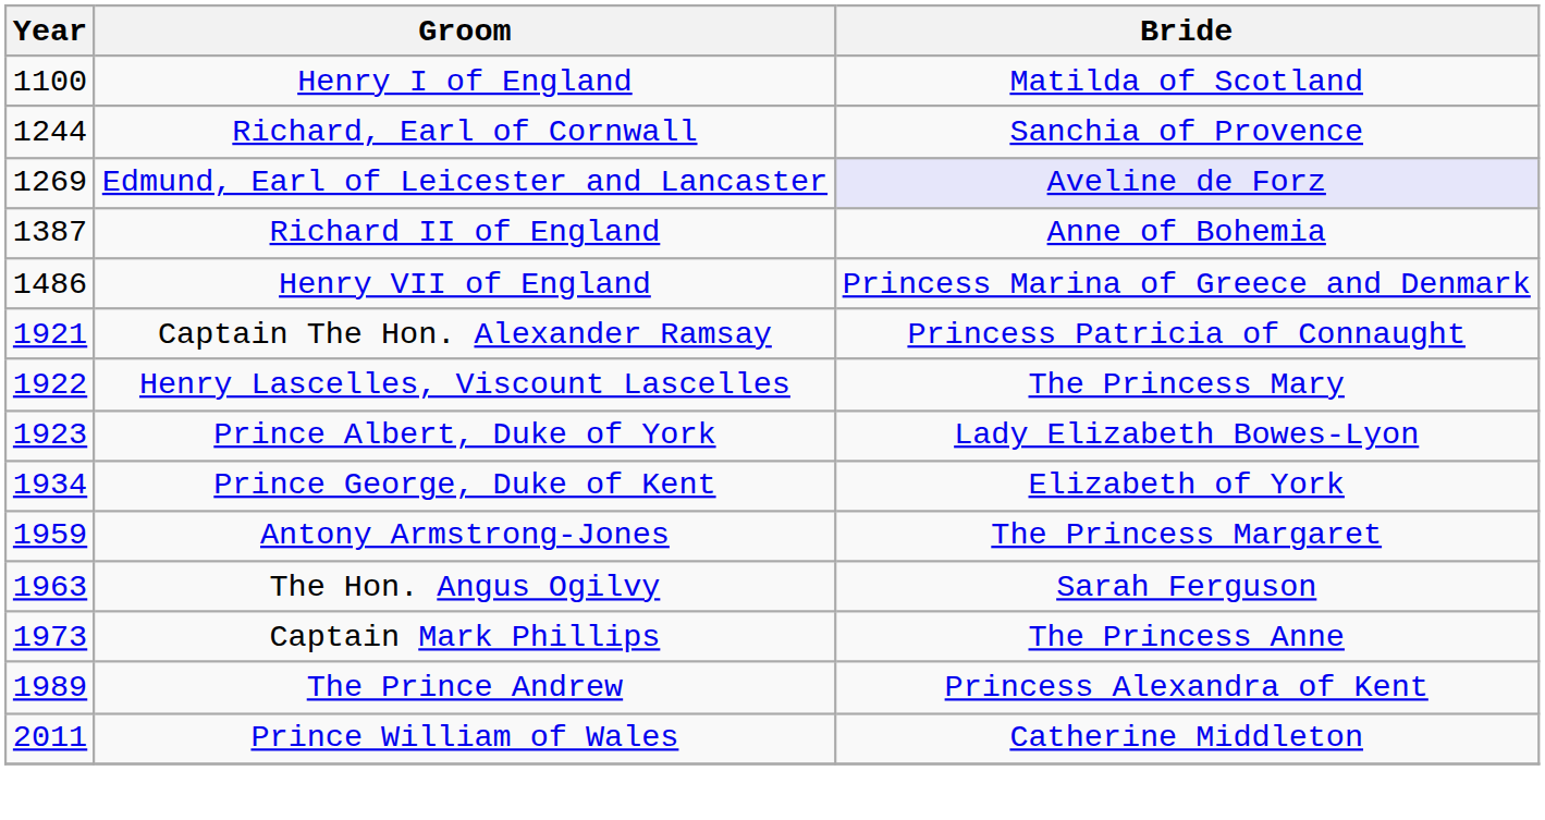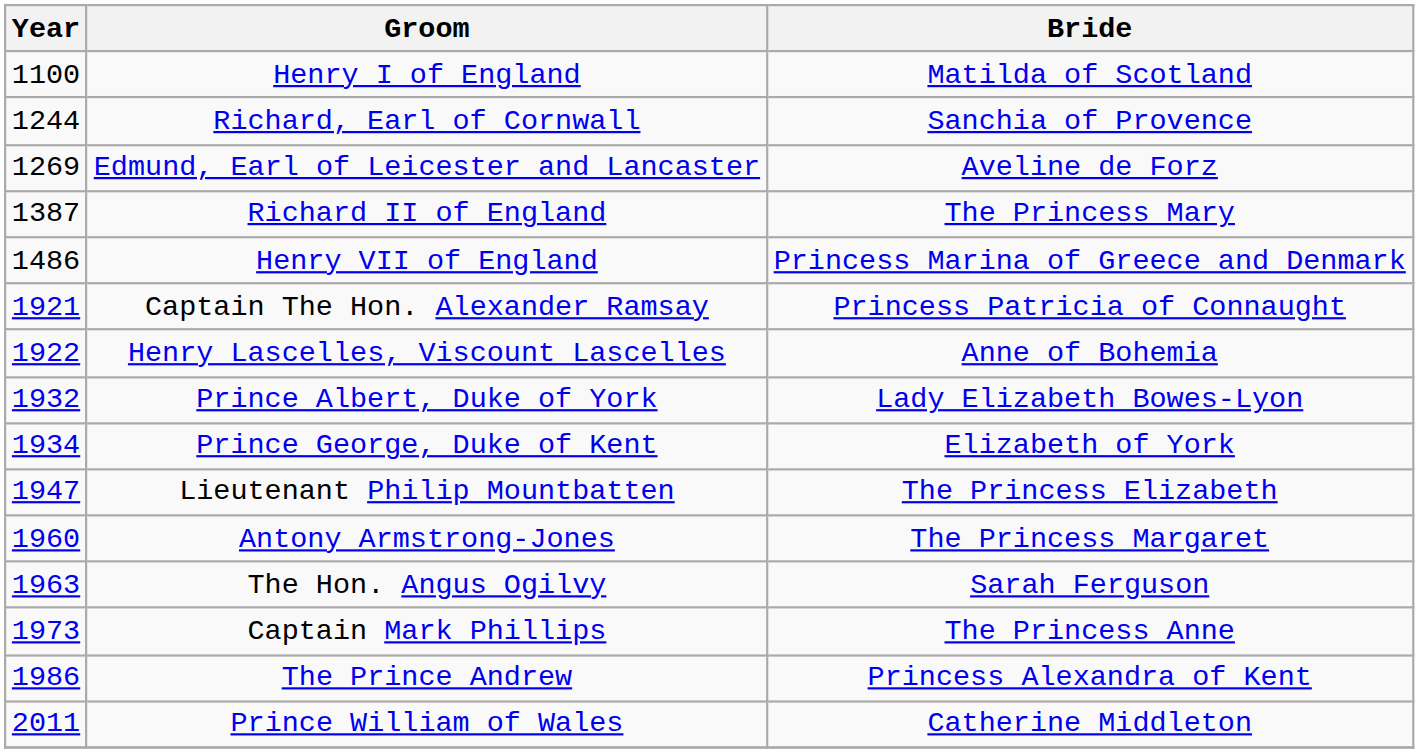 <table class="wikitable" style="text-align:center">
 <tr>
 <th>Year</th>
 <th>Groom</th>
 <th>Bride</th>
 </tr>
 <tr>
 <td>1100</td>
 <td><a href='#'>Henry I of England</a></td>
 <td><a href='#'>Matilda of Scotland</a></td>
 </tr>
 <tr>
 <td>1244</td>
 <td><a href='#'>Richard, Earl of Cornwall</a></td>
 <td><a href='#'>Sanchia of Provence</a></td>
 </tr>
 <tr>
 <td>1269</td>
 <td><a href='#'>Edmund, Earl of Leicester and Lancaster</a></td>
-<td style="background: lavender;"><a href='#'>Aveline de Forz</a></td>
+<td><a href='#'>Aveline de Forz</a></td>
 </tr>
 <tr>
 <td>1387</td>
 <td><a href='#'>Richard II of England</a></td>
-<td><a href='#'>Anne of Bohemia</a></td>
+<td><a href='#'>The Princess Mary</a></td>
 </tr>
 <tr>
 <td>1486</td>
 <td><a href='#'>Henry VII of England</a></td>
 <td><a href='#'>Princess Marina of Greece and Denmark</a></td>
 </tr>
 <tr>
 <td><a href='#'>1921</a></td>
 <td>Captain The Hon. <a href='#'>Alexander Ramsay</a></td>
 <td><a href='#'>Princess Patricia of Connaught</a></td>
 </tr>
 <tr>
 <td><a href='#'>1922</a></td>
 <td><a href='#'>Henry Lascelles, Viscount Lascelles</a></td>
-<td><a href='#'>The Princess Mary</a></td>
+<td><a href='#'>Anne of Bohemia</a></td>
 </tr>
 <tr>
-<td><a href='#'>1923</a></td>
+<td><a href='#'>1932</a></td>
 <td><a href='#'>Prince Albert, Duke of York</a></td>
 <td><a href='#'>Lady Elizabeth Bowes-Lyon</a></td>
 </tr>
 <tr>
 <td><a href='#'>1934</a></td>
 <td><a href='#'>Prince George, Duke of Kent</a></td>
 <td><a href='#'>Elizabeth of York</a></td>
 </tr>
 <tr>
-<td><a href='#'>1959</a></td>
+<td><a href='#'>1947</a></td>
+<td>Lieutenant <a href='#'>Philip Mountbatten</a></td>
+<td><a href='#'>The Princess Elizabeth</a></td>
+</tr>
+<tr>
+<td><a href='#'>1960</a></td>
 <td><a href='#'>Antony Armstrong-Jones</a></td>
 <td><a href='#'>The Princess Margaret</a></td>
 </tr>
 <tr>
 <td><a href='#'>1963</a></td>
 <td>The Hon. <a href='#'>Angus Ogilvy</a></td>
 <td><a href='#'>Sarah Ferguson</a></td>
 </tr>
 <tr>
 <td><a href='#'>1973</a></td>
 <td>Captain <a href='#'>Mark Phillips</a></td>
 <td><a href='#'>The Princess Anne</a></td>
 </tr>
 <tr>
-<td><a href='#'>1989</a></td>
+<td><a href='#'>1986</a></td>
 <td><a href='#'>The Prince Andrew</a></td>
 <td><a href='#'>Princess Alexandra of Kent</a></td>
 </tr>
 <tr>
 <td><a href='#'>2011</a></td>
 <td><a href='#'>Prince William of Wales</a></td>
 <td><a href='#'>Catherine Middleton</a></td>
 </tr>
 <tr>
 </tr>
 </table>
